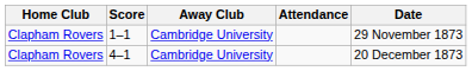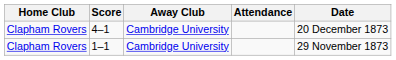 <table class="wikitable">
 <tr>
 <th>Home Club</th>
 <th>Score</th>
 <th>Away Club</th>
 <th>Attendance</th>
 <th>Date</th>
 </tr>
 <tr>
 <td><a href='#'>Clapham Rovers</a></td>
+<td>4–1</td>
+<td><a href='#'>Cambridge University</a></td>
+<td></td>
+<td>20 December 1873</td>
+</tr>
+<tr>
+<td><a href='#'>Clapham Rovers</a></td>
 <td>1–1</td>
 <td><a href='#'>Cambridge University</a></td>
 <td></td>
 <td>29 November 1873</td>
 </tr>
-<tr>
-<td><a href='#'>Clapham Rovers</a></td>
-<td>4–1</td>
-<td><a href='#'>Cambridge University</a></td>
-<td></td>
-<td>20 December 1873</td>
-</tr>
 </table>
